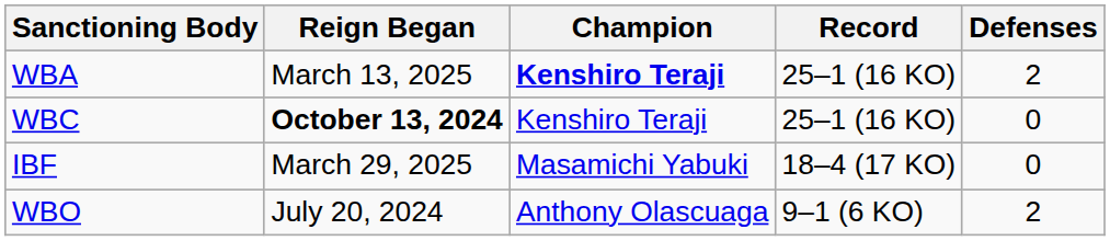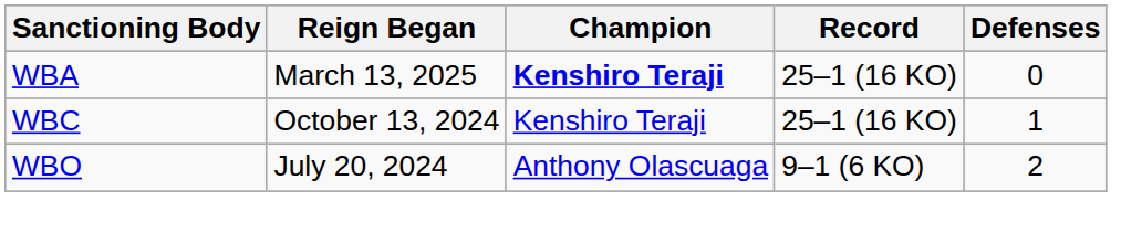 <table class="wikitable">
 <tr>
 <th>Sanctioning Body</th>
 <th>Reign Began</th>
 <th>Champion</th>
 <th>Record</th>
 <th>Defenses</th>
 </tr>
 <tr>
 <td><a href='#'>WBA</a></td>
 <td>March 13, 2025</td>
 <td><strong><a href='#'>Kenshiro Teraji</a></strong></td>
 <td>25–1 (16 KO)</td>
-<td align=center>2</td>
+<td align=center>0</td>
 </tr>
 <tr>
 <td><a href='#'>WBC</a></td>
-<td><strong>October 13, 2024</strong></td>
+<td>October 13, 2024</td>
 <td><a href='#'>Kenshiro Teraji</a></td>
 <td>25–1 (16 KO)</td>
-<td align=center>0</td>
-</tr>
-<tr>
-<td><a href='#'>IBF</a></td>
-<td>March 29, 2025</td>
-<td><a href='#'>Masamichi Yabuki</a></td>
-<td>18–4 (17 KO)</td>
-<td align=center>0</td>
+<td align=center>1</td>
 </tr>
 <tr>
 <td><a href='#'>WBO</a></td>
 <td>July 20, 2024</td>
 <td><a href='#'>Anthony Olascuaga</a></td>
 <td>9–1 (6 KO)</td>
 <td align=center>2</td>
 </tr>
 </table>
